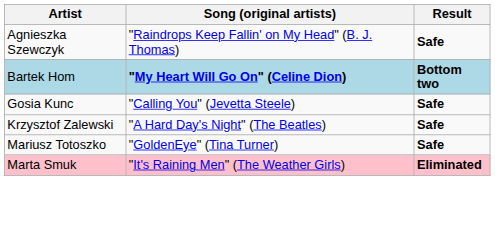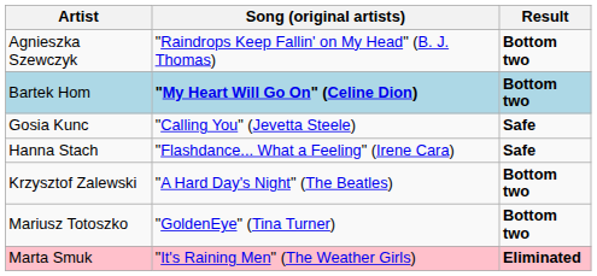 <table class=wikitable>
 <tr>
 <th>Artist</th>
 <th>Song (original artists)</th>
 <th>Result</th>
 </tr>
 <tr>
 <td>Agnieszka Szewczyk</td>
 <td>"<a href='#'>Raindrops Keep Fallin' on My Head</a>" (<a href='#'>B. J. Thomas</a>)</td>
-<td><strong>Safe</strong></td>
+<td><strong>Bottom two</strong></td>
 </tr>
 <tr style="background:lightblue;">
 <td>Bartek Hom</td>
 <td><strong>"<a href='#'>My Heart Will Go On</a>" (<a href='#'>Celine Dion</a>)</strong></td>
 <td><strong>Bottom two</strong></td>
 </tr>
 <tr>
 <td>Gosia Kunc</td>
 <td>"<a href='#'>Calling You</a>" (<a href='#'>Jevetta Steele</a>)</td>
 <td><strong>Safe</strong></td>
 </tr>
 <tr>
+<td>Hanna Stach</td>
+<td>"<a href='#'>Flashdance... What a Feeling</a>" (<a href='#'>Irene Cara</a>)</td>
+<td><strong>Safe</strong></td>
+</tr>
+<tr>
 <td>Krzysztof Zalewski</td>
 <td>"<a href='#'>A Hard Day's Night</a>" (<a href='#'>The Beatles</a>)</td>
-<td><strong>Safe</strong></td>
+<td><strong>Bottom two</strong></td>
 </tr>
 <tr>
 <td>Mariusz Totoszko</td>
 <td>"<a href='#'>GoldenEye</a>" (<a href='#'>Tina Turner</a>)</td>
-<td><strong>Safe</strong></td>
+<td><strong>Bottom two</strong></td>
 </tr>
 <tr style="background:pink;">
 <td>Marta Smuk</td>
 <td>"<a href='#'>It's Raining Men</a>" (<a href='#'>The Weather Girls</a>)</td>
 <td><strong>Eliminated</strong></td>
 </tr>
 </table>
